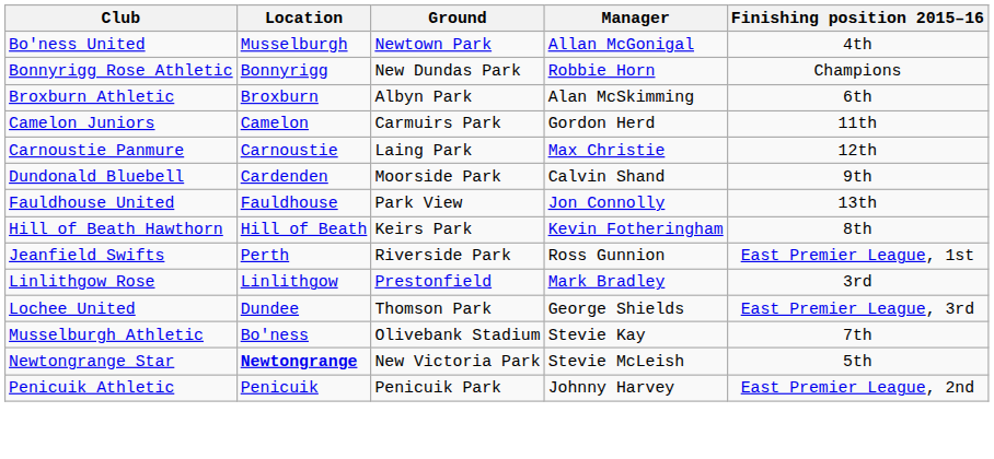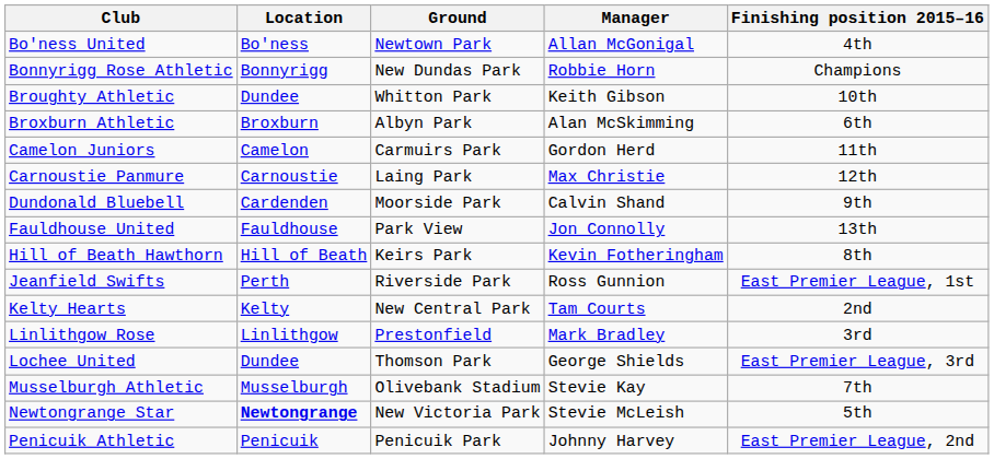 <table class="wikitable sortable">
 <tr>
 <th>Club</th>
 <th>Location</th>
 <th>Ground</th>
 <th>Manager</th>
 <th>Finishing position 2015–16</th>
 </tr>
 <tr>
 <td style="text-align:left;"><a href='#'>Bo'ness United</a></td>
-<td><a href='#'>Musselburgh</a></td>
+<td><a href='#'>Bo'ness</a></td>
 <td><a href='#'>Newtown Park</a></td>
 <td><a href='#'>Allan McGonigal</a></td>
 <td align="center">4th</td>
 </tr>
 <tr>
 <td style="text-align:left;"><a href='#'>Bonnyrigg Rose Athletic</a></td>
 <td><a href='#'>Bonnyrigg</a></td>
 <td>New Dundas Park</td>
 <td><a href='#'>Robbie Horn</a></td>
 <td align="center">Champions</td>
+</tr>
+<tr>
+<td style="text-align:left;"><a href='#'>Broughty Athletic</a></td>
+<td><a href='#'>Dundee</a></td>
+<td>Whitton Park</td>
+<td>Keith Gibson</td>
+<td align="center">10th</td>
 </tr>
 <tr>
 <td style="text-align:left;"><a href='#'>Broxburn Athletic</a></td>
 <td><a href='#'>Broxburn</a></td>
 <td>Albyn Park</td>
 <td>Alan McSkimming</td>
 <td align="center">6th</td>
 </tr>
 <tr>
 <td style="text-align:left;"><a href='#'>Camelon Juniors</a></td>
 <td><a href='#'>Camelon</a></td>
 <td>Carmuirs Park</td>
 <td>Gordon Herd</td>
 <td align="center">11th</td>
 </tr>
 <tr>
 <td style="text-align:left;"><a href='#'>Carnoustie Panmure</a></td>
 <td><a href='#'>Carnoustie</a></td>
 <td>Laing Park</td>
 <td><a href='#'>Max Christie</a></td>
 <td align="center">12th</td>
 </tr>
 <tr>
 <td style="text-align:left;"><a href='#'>Dundonald Bluebell</a></td>
 <td><a href='#'>Cardenden</a></td>
 <td>Moorside Park</td>
 <td>Calvin Shand</td>
 <td align="center">9th</td>
 </tr>
 <tr>
 <td style="text-align:left;"><a href='#'>Fauldhouse United</a></td>
 <td><a href='#'>Fauldhouse</a></td>
 <td>Park View</td>
 <td><a href='#'>Jon Connolly</a></td>
 <td align="center">13th</td>
 </tr>
 <tr>
 <td style="text-align:left;"><a href='#'>Hill of Beath Hawthorn</a></td>
 <td><a href='#'>Hill of Beath</a></td>
 <td>Keirs Park</td>
 <td><a href='#'>Kevin Fotheringham</a></td>
 <td align="center">8th</td>
 </tr>
 <tr>
 <td style="text-align:left;"><a href='#'>Jeanfield Swifts</a></td>
 <td><a href='#'>Perth</a></td>
 <td>Riverside Park</td>
 <td>Ross Gunnion</td>
 <td align="center"><a href='#'>East Premier League</a>, 1st</td>
 </tr>
 <tr>
+<td style="text-align:left;"><a href='#'>Kelty Hearts</a></td>
+<td><a href='#'>Kelty</a></td>
+<td>New Central Park</td>
+<td><a href='#'>Tam Courts</a></td>
+<td align="center">2nd</td>
+</tr>
+<tr>
 <td style="text-align:left;"><a href='#'>Linlithgow Rose</a></td>
 <td><a href='#'>Linlithgow</a></td>
 <td><a href='#'>Prestonfield</a></td>
 <td><a href='#'>Mark Bradley</a></td>
 <td align="center">3rd</td>
 </tr>
 <tr>
 <td style="text-align:left;"><a href='#'>Lochee United</a></td>
 <td><a href='#'>Dundee</a></td>
 <td>Thomson Park</td>
 <td>George Shields</td>
 <td align="center"><a href='#'>East Premier League</a>, 3rd</td>
 </tr>
 <tr>
 <td style="text-align:left;"><a href='#'>Musselburgh Athletic</a></td>
-<td><a href='#'>Bo'ness</a></td>
+<td><a href='#'>Musselburgh</a></td>
 <td>Olivebank Stadium</td>
 <td>Stevie Kay</td>
 <td align="center">7th</td>
 </tr>
 <tr>
 <td style="text-align:left;"><a href='#'>Newtongrange Star</a></td>
 <td><strong><a href='#'>Newtongrange</a></strong></td>
 <td>New Victoria Park</td>
 <td>Stevie McLeish</td>
 <td align="center">5th</td>
 </tr>
 <tr>
 <td style="text-align:left;"><a href='#'>Penicuik Athletic</a></td>
 <td><a href='#'>Penicuik</a></td>
 <td>Penicuik Park</td>
 <td>Johnny Harvey</td>
 <td align="center"><a href='#'>East Premier League</a>, 2nd</td>
 </tr>
 </table>
